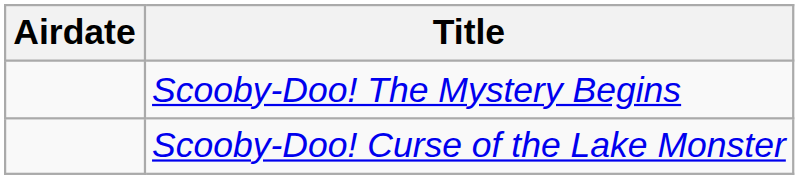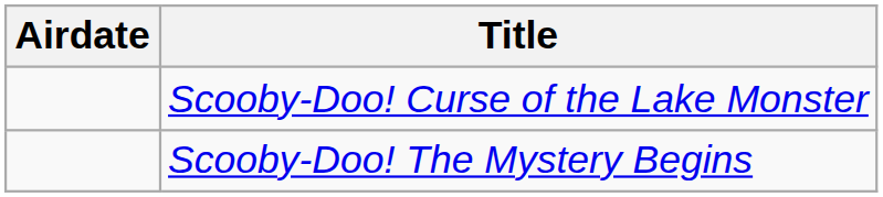 <table class="wikitable sortable">
 <tr>
 <th>Airdate</th>
 <th>Title</th>
 </tr>
 <tr>
 <td></td>
-<td><em><a href='#'>Scooby-Doo! The Mystery Begins</a></em></td>
+<td><em><a href='#'>Scooby-Doo! Curse of the Lake Monster</a></em></td>
 </tr>
 <tr>
 <td></td>
-<td><em><a href='#'>Scooby-Doo! Curse of the Lake Monster</a></em></td>
+<td><em><a href='#'>Scooby-Doo! The Mystery Begins</a></em></td>
 </tr>
 </table>
